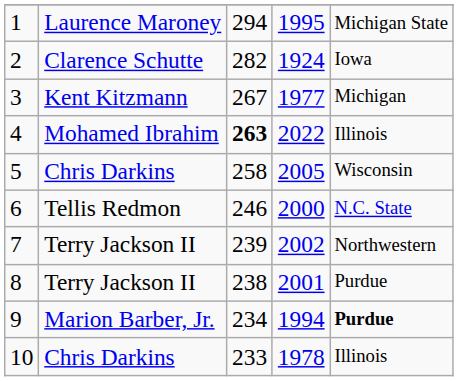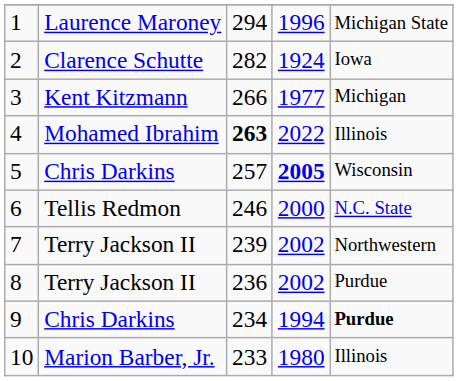 <table class="wikitable">
 <tr>
 </tr>
 <tr>
 <td>1</td>
 <td><a href='#'>Laurence Maroney</a></td>
 <td>294</td>
-<td><a href='#'>1995</a></td>
+<td><a href='#'>1996</a></td>
 <td style="font-size:80%;">Michigan State</td>
 </tr>
 <tr>
 <td>2</td>
 <td><a href='#'>Clarence Schutte</a></td>
 <td>282</td>
 <td><a href='#'>1924</a></td>
 <td style="font-size:80%;">Iowa</td>
 </tr>
 <tr>
 <td>3</td>
 <td><a href='#'>Kent Kitzmann</a></td>
-<td>267</td>
+<td>266</td>
 <td><a href='#'>1977</a></td>
 <td style="font-size:80%;">Michigan</td>
 </tr>
 <tr>
 <td>4</td>
 <td><a href='#'>Mohamed Ibrahim</a></td>
 <td><strong>263</strong></td>
 <td><a href='#'>2022</a></td>
 <td style="font-size:80%;">Illinois</td>
 </tr>
 <tr>
 <td>5</td>
 <td><a href='#'>Chris Darkins</a></td>
-<td>258</td>
-<td><a href='#'>2005</a></td>
+<td>257</td>
+<td><strong><a href='#'>2005</a></strong></td>
 <td style="font-size:80%;">Wisconsin</td>
 </tr>
 <tr>
 <td>6</td>
 <td>Tellis Redmon</td>
 <td>246</td>
 <td><a href='#'>2000</a></td>
 <td style="font-size:80%;"><a href='#'>N.C. State</a></td>
 </tr>
 <tr>
 <td>7</td>
 <td>Terry Jackson II</td>
 <td>239</td>
 <td><a href='#'>2002</a></td>
 <td style="font-size:80%;">Northwestern</td>
 </tr>
 <tr>
 <td>8</td>
 <td>Terry Jackson II</td>
-<td>238</td>
-<td><a href='#'>2001</a></td>
+<td>236</td>
+<td><a href='#'>2002</a></td>
 <td style="font-size:80%;">Purdue</td>
 </tr>
 <tr>
 <td>9</td>
-<td><a href='#'>Marion Barber, Jr.</a></td>
+<td><a href='#'>Chris Darkins</a></td>
 <td>234</td>
 <td><a href='#'>1994</a></td>
 <td style="font-size:80%;"><strong>Purdue</strong></td>
 </tr>
 <tr>
 <td>10</td>
-<td><a href='#'>Chris Darkins</a></td>
+<td><a href='#'>Marion Barber, Jr.</a></td>
 <td>233</td>
-<td><a href='#'>1978</a></td>
+<td><a href='#'>1980</a></td>
 <td style="font-size:80%;">Illinois</td>
 </tr>
 </table>
